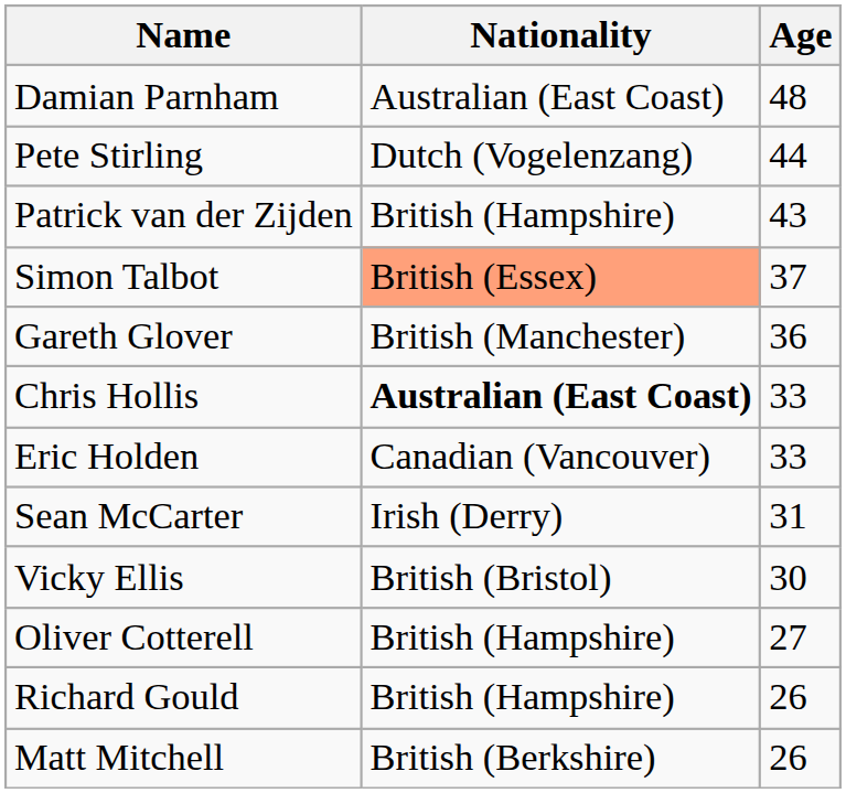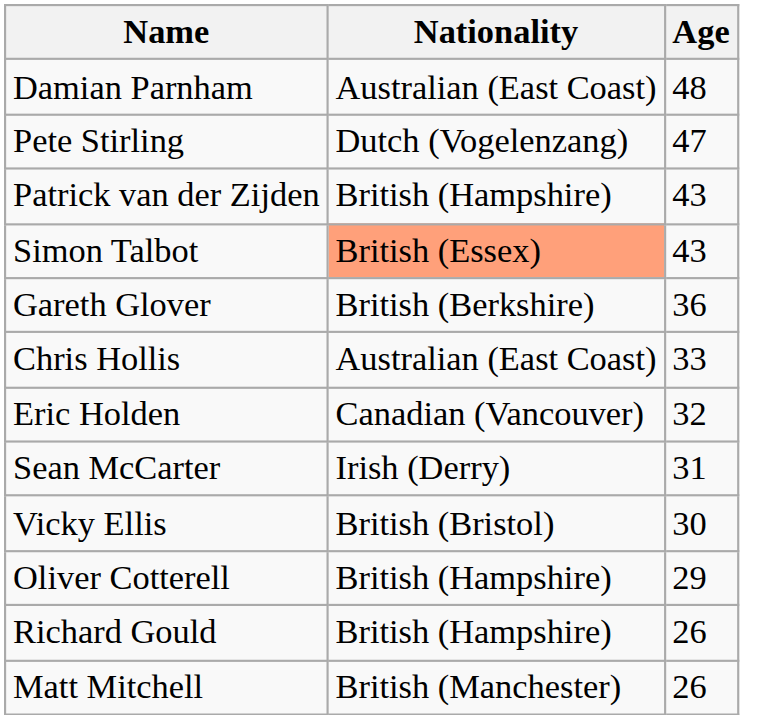 <table class="wikitable">
 <tr>
 <th>Name</th>
 <th>Nationality</th>
 <th>Age</th>
 </tr>
 <tr>
 <td>Damian Parnham</td>
 <td>Australian (East Coast)</td>
 <td>48</td>
 </tr>
 <tr>
 <td>Pete Stirling</td>
 <td>Dutch (Vogelenzang)</td>
-<td>44</td>
+<td>47</td>
 </tr>
 <tr>
 <td>Patrick van der Zijden</td>
 <td>British (Hampshire)</td>
 <td>43</td>
 </tr>
 <tr>
 <td>Simon Talbot</td>
 <td style="background: lightsalmon;">British (Essex)</td>
-<td>37</td>
+<td>43</td>
 </tr>
 <tr>
 <td>Gareth Glover</td>
-<td>British (Manchester)</td>
+<td>British (Berkshire)</td>
 <td>36</td>
 </tr>
 <tr>
 <td>Chris Hollis</td>
-<td><strong>Australian (East Coast)</strong></td>
+<td>Australian (East Coast)</td>
 <td>33</td>
 </tr>
 <tr>
 <td>Eric Holden</td>
 <td>Canadian (Vancouver)</td>
-<td>33</td>
+<td>32</td>
 </tr>
 <tr>
 <td>Sean McCarter</td>
 <td>Irish (Derry)</td>
 <td>31</td>
 </tr>
 <tr>
 <td>Vicky Ellis</td>
 <td>British (Bristol)</td>
 <td>30</td>
 </tr>
 <tr>
 <td>Oliver Cotterell</td>
 <td>British (Hampshire)</td>
-<td>27</td>
+<td>29</td>
 </tr>
 <tr>
 <td>Richard Gould</td>
 <td>British (Hampshire)</td>
 <td>26</td>
 </tr>
 <tr>
 <td>Matt Mitchell</td>
-<td>British (Berkshire)</td>
+<td>British (Manchester)</td>
 <td>26</td>
 </tr>
 </table>
